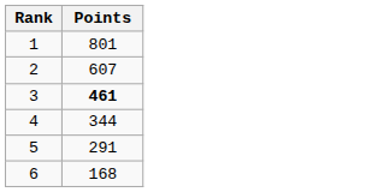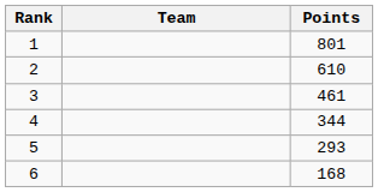 <table class="wikitable" style="text-align:center;">
 <tr>
 <th width=40>Rank</th>
+<th width=180>Team</th>
 <th width=60>Points</th>
 </tr>
 <tr>
 <td>1</td>
+<td align=left></td>
 <td>801</td>
 </tr>
 <tr>
 <td>2</td>
-<td>607</td>
+<td align=left></td>
+<td>610</td>
 </tr>
 <tr>
 <td>3</td>
-<td><strong>461</strong></td>
+<td align=left></td>
+<td>461</td>
 </tr>
 <tr>
 <td>4</td>
+<td align=left></td>
 <td>344</td>
 </tr>
 <tr>
 <td>5</td>
-<td>291</td>
+<td align=left></td>
+<td>293</td>
 </tr>
 <tr>
 <td>6</td>
+<td align=left></td>
 <td>168</td>
 </tr>
 </table>
